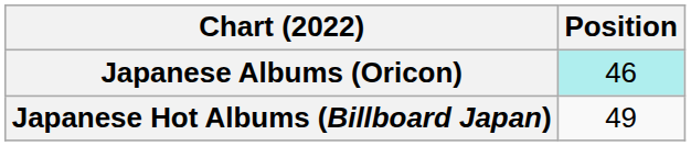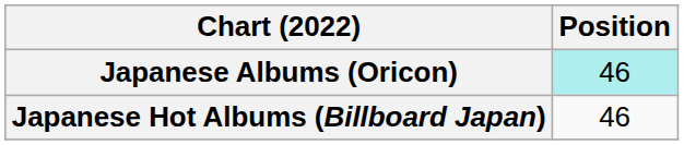 <table class="wikitable plainrowheaders" style="text-align:center">
 <tr>
 <th scope="col">Chart (2022)</th>
 <th scope="col">Position</th>
 </tr>
 <tr>
 <th scope="row">Japanese Albums (Oricon)</th>
 <td style="background: paleturquoise;">46</td>
 </tr>
 <tr>
 <th scope="row">Japanese Hot Albums (<em>Billboard Japan</em>)</th>
-<td>49</td>
+<td>46</td>
 </tr>
 </table>
